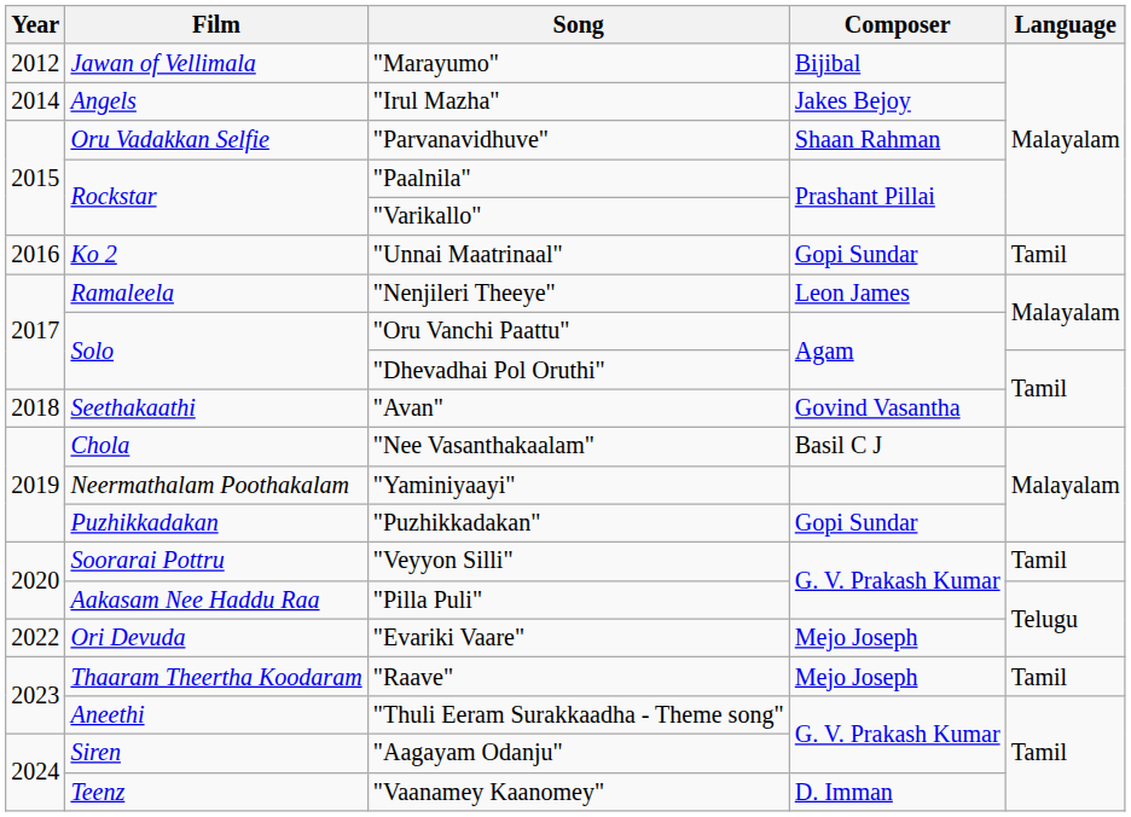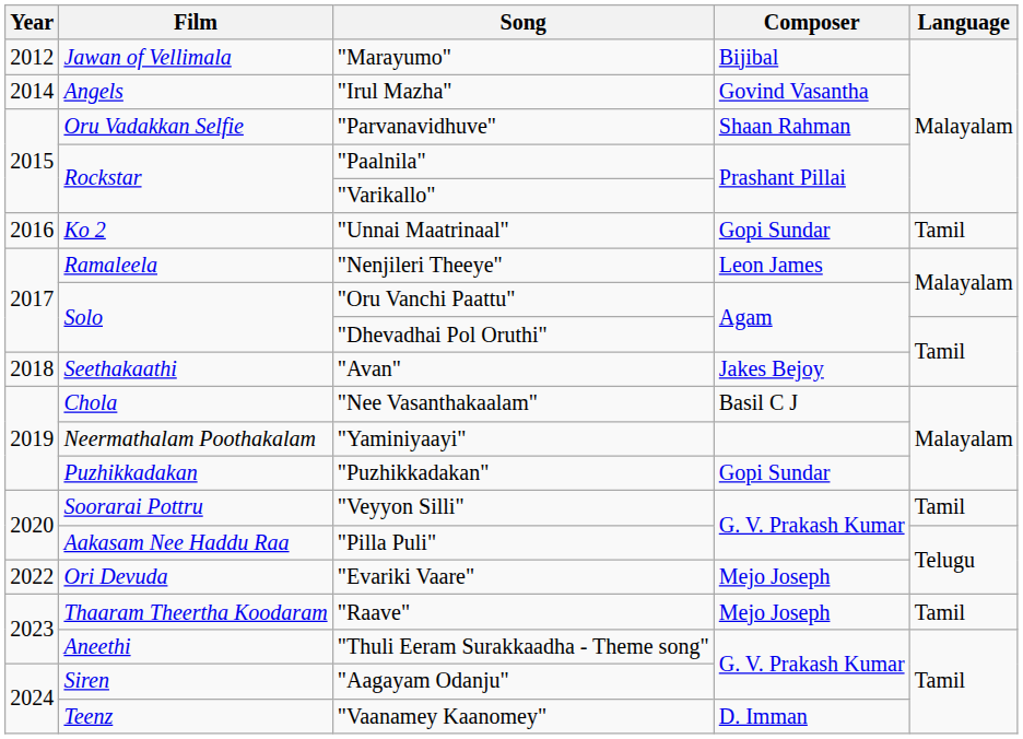 <table class="wikitable">
 <tr>
 <th>Year</th>
 <th>Film</th>
 <th>Song</th>
 <th>Composer</th>
 <th>Language</th>
 </tr>
 <tr>
 <td>2012</td>
 <td><em><a href='#'>Jawan of Vellimala</a></em></td>
 <td>"Marayumo"</td>
 <td><a href='#'>Bijibal</a></td>
 <td rowspan="5">Malayalam</td>
 </tr>
 <tr>
 <td>2014</td>
 <td><em><a href='#'>Angels</a></em></td>
 <td>"Irul Mazha"</td>
-<td><a href='#'>Jakes Bejoy</a></td>
+<td><a href='#'>Govind Vasantha</a></td>
 </tr>
 <tr>
 <td rowspan="3">2015</td>
 <td><em><a href='#'>Oru Vadakkan Selfie</a></em></td>
 <td>"Parvanavidhuve"</td>
 <td><a href='#'>Shaan Rahman</a></td>
 </tr>
 <tr>
 <td rowspan="2"><em><a href='#'>Rockstar</a></em></td>
 <td>"Paalnila"</td>
 <td rowspan="2"><a href='#'>Prashant Pillai</a></td>
 </tr>
 <tr>
 <td>"Varikallo"</td>
 </tr>
 <tr>
 <td>2016</td>
 <td><em><a href='#'>Ko 2</a></em></td>
 <td>"Unnai Maatrinaal"</td>
 <td><a href='#'>Gopi Sundar</a></td>
 <td>Tamil</td>
 </tr>
 <tr>
 <td rowspan="3">2017</td>
 <td><em><a href='#'>Ramaleela</a></em></td>
 <td>"Nenjileri Theeye"</td>
 <td><a href='#'>Leon James</a></td>
 <td rowspan="2">Malayalam</td>
 </tr>
 <tr>
 <td rowspan="2"><em><a href='#'>Solo</a></em></td>
 <td>"Oru Vanchi Paattu"</td>
 <td rowspan="2"><a href='#'>Agam</a></td>
 </tr>
 <tr>
 <td>"Dhevadhai Pol Oruthi"</td>
 <td rowspan="2">Tamil</td>
 </tr>
 <tr>
 <td>2018</td>
 <td><em><a href='#'>Seethakaathi</a></em></td>
 <td>"Avan"</td>
-<td><a href='#'>Govind Vasantha</a></td>
+<td><a href='#'>Jakes Bejoy</a></td>
 </tr>
 <tr>
 <td rowspan="3">2019</td>
 <td><em><a href='#'>Chola</a></em></td>
 <td>"Nee Vasanthakaalam"</td>
 <td>Basil C J</td>
 <td rowspan="3">Malayalam</td>
 </tr>
 <tr>
 <td><em>Neermathalam Poothakalam</em></td>
 <td>"Yaminiyaayi"</td>
 <td></td>
 </tr>
 <tr>
 <td><em><a href='#'>Puzhikkadakan</a></em></td>
 <td>"Puzhikkadakan"</td>
 <td><a href='#'>Gopi Sundar</a></td>
 </tr>
 <tr>
 <td rowspan="2">2020</td>
 <td><em><a href='#'>Soorarai Pottru</a></em></td>
 <td>"Veyyon Silli"</td>
 <td rowspan="2"><a href='#'>G. V. Prakash Kumar</a></td>
 <td>Tamil</td>
 </tr>
 <tr>
 <td><em><a href='#'>Aakasam Nee Haddu Raa</a></em></td>
 <td>"Pilla Puli"</td>
 <td rowspan="2">Telugu</td>
 </tr>
 <tr>
 <td>2022</td>
 <td><em><a href='#'>Ori Devuda</a></em></td>
 <td>"Evariki Vaare"</td>
 <td><a href='#'>Mejo Joseph</a></td>
 </tr>
 <tr>
 <td rowspan="2">2023</td>
 <td><em><a href='#'>Thaaram Theertha Koodaram</a></em></td>
 <td>"Raave"</td>
 <td><a href='#'>Mejo Joseph</a></td>
 <td>Tamil</td>
 </tr>
 <tr>
 <td><em><a href='#'>Aneethi</a></em></td>
 <td>"Thuli Eeram Surakkaadha - Theme song"</td>
 <td rowspan="2"><a href='#'>G. V. Prakash Kumar</a></td>
 <td rowspan="3">Tamil</td>
 </tr>
 <tr>
 <td rowspan="2">2024</td>
 <td><em><a href='#'>Siren</a></em></td>
 <td>"Aagayam Odanju"</td>
 </tr>
 <tr>
 <td><em><a href='#'>Teenz</a></em></td>
 <td>"Vaanamey Kaanomey"</td>
 <td rowspan="1"><a href='#'>D. Imman</a></td>
 </tr>
 </table>
